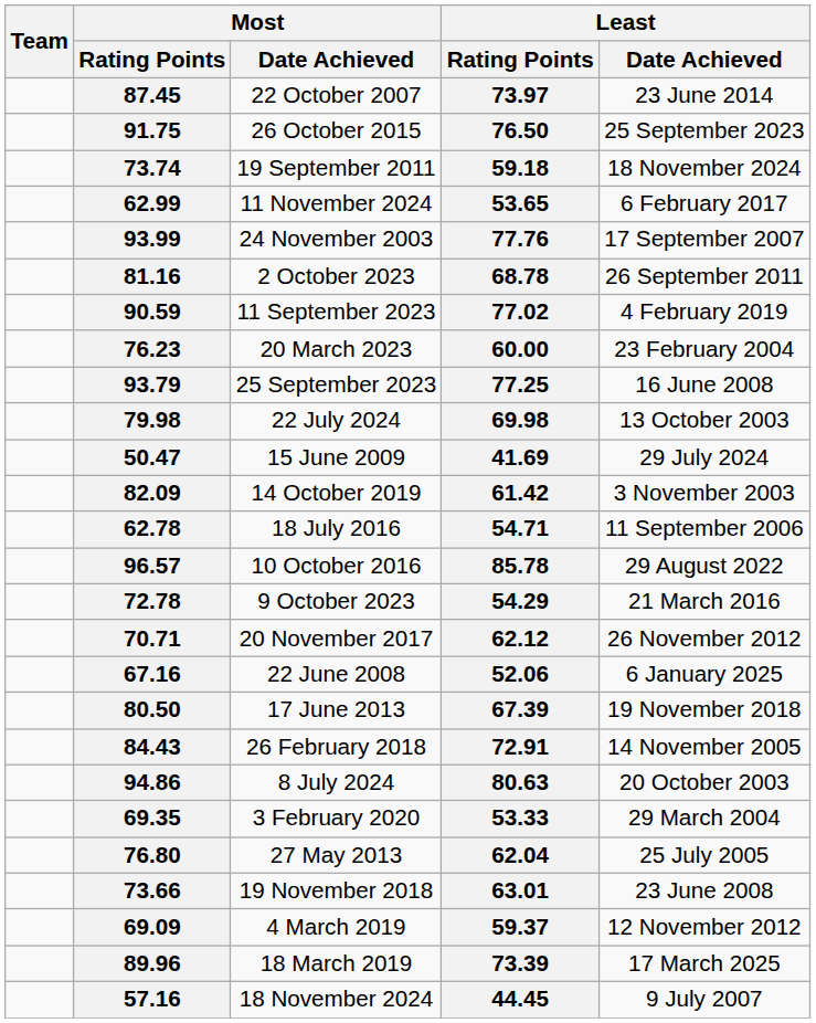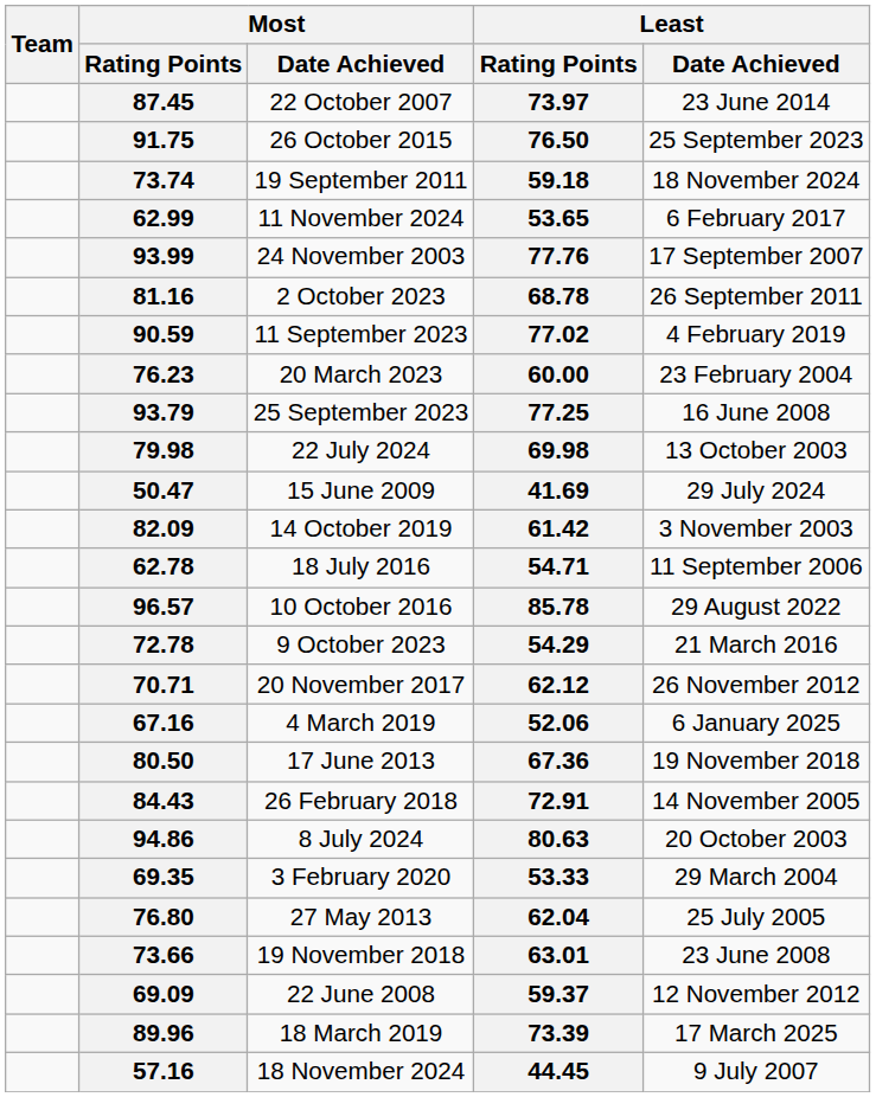 <table class="wikitable sortable" style=text-align:center>
 <tr>
 <th rowspan=2>Team</th>
 <th colspan=2>Most</th>
 <th colspan=2>Least</th>
 </tr>
 <tr>
 <th>Rating Points</th>
 <th>Date Achieved</th>
 <th>Rating Points</th>
 <th>Date Achieved</th>
 </tr>
 <tr>
 <td align=left></td>
 <th>87.45</th>
 <td>22 October 2007</td>
 <th>73.97</th>
 <td>23 June 2014</td>
 </tr>
 <tr>
 <td align=left></td>
 <th>91.75</th>
 <td>26 October 2015</td>
 <th>76.50</th>
 <td>25 September 2023</td>
 </tr>
 <tr>
 <td align=left></td>
 <th>73.74</th>
 <td>19 September 2011</td>
 <th>59.18</th>
 <td>18 November 2024</td>
 </tr>
 <tr>
 <td align=left></td>
 <th>62.99</th>
 <td>11 November 2024</td>
 <th>53.65</th>
 <td>6 February 2017</td>
 </tr>
 <tr>
 <td align=left></td>
 <th>93.99</th>
 <td>24 November 2003</td>
 <th>77.76</th>
 <td>17 September 2007</td>
 </tr>
 <tr>
 <td align=left></td>
 <th>81.16</th>
 <td>2 October 2023</td>
 <th>68.78</th>
 <td>26 September 2011</td>
 </tr>
 <tr>
 <td align=left></td>
 <th>90.59</th>
 <td>11 September 2023</td>
 <th>77.02</th>
 <td>4 February 2019</td>
 </tr>
 <tr>
 <td align=left></td>
 <th>76.23</th>
 <td>20 March 2023</td>
 <th>60.00</th>
 <td>23 February 2004</td>
 </tr>
 <tr>
 <td align=left></td>
 <th>93.79</th>
 <td>25 September 2023</td>
 <th>77.25</th>
 <td>16 June 2008</td>
 </tr>
 <tr>
 <td align=left></td>
 <th>79.98</th>
 <td>22 July 2024</td>
 <th>69.98</th>
 <td>13 October 2003</td>
 </tr>
 <tr>
 <td align=left></td>
 <th>50.47</th>
 <td>15 June 2009</td>
 <th>41.69</th>
 <td>29 July 2024</td>
 </tr>
 <tr>
 <td align=left></td>
 <th>82.09</th>
 <td>14 October 2019</td>
 <th>61.42</th>
 <td>3 November 2003</td>
 </tr>
 <tr>
 <td align=left></td>
 <th>62.78</th>
 <td>18 July 2016</td>
 <th>54.71</th>
 <td>11 September 2006</td>
 </tr>
 <tr>
 <td align=left></td>
 <th>96.57</th>
 <td>10 October 2016</td>
 <th>85.78</th>
 <td>29 August 2022</td>
 </tr>
 <tr>
 <td align=left></td>
 <th>72.78</th>
 <td>9 October 2023</td>
 <th>54.29</th>
 <td>21 March 2016</td>
 </tr>
 <tr>
 <td align=left></td>
 <th>70.71</th>
 <td>20 November 2017</td>
 <th>62.12</th>
 <td>26 November 2012</td>
 </tr>
 <tr>
 <td align=left></td>
 <th>67.16</th>
-<td>22 June 2008</td>
+<td>4 March 2019</td>
 <th>52.06</th>
 <td>6 January 2025</td>
 </tr>
 <tr>
 <td align=left></td>
 <th>80.50</th>
 <td>17 June 2013</td>
-<th>67.39</th>
+<th>67.36</th>
 <td>19 November 2018</td>
 </tr>
 <tr>
 <td align=left></td>
 <th>84.43</th>
 <td>26 February 2018</td>
 <th>72.91</th>
 <td>14 November 2005</td>
 </tr>
 <tr>
 <td align=left></td>
 <th>94.86</th>
 <td>8 July 2024</td>
 <th>80.63</th>
 <td>20 October 2003</td>
 </tr>
 <tr>
 <td align=left></td>
 <th>69.35</th>
 <td>3 February 2020</td>
 <th>53.33</th>
 <td>29 March 2004</td>
 </tr>
 <tr>
 <td align=left></td>
 <th>76.80</th>
 <td>27 May 2013</td>
 <th>62.04</th>
 <td align=center>25 July 2005</td>
 </tr>
 <tr>
 <td align=left></td>
 <th>73.66</th>
 <td>19 November 2018</td>
 <th>63.01</th>
 <td>23 June 2008</td>
 </tr>
 <tr>
 <td align=left></td>
 <th>69.09</th>
-<td>4 March 2019</td>
+<td>22 June 2008</td>
 <th>59.37</th>
 <td>12 November 2012</td>
 </tr>
 <tr>
 <td align=left></td>
 <th>89.96</th>
 <td>18 March 2019</td>
 <th>73.39</th>
 <td>17 March 2025</td>
 </tr>
 <tr>
 <td align=left></td>
 <th>57.16</th>
 <td>18 November 2024</td>
 <th>44.45</th>
 <td>9 July 2007</td>
 </tr>
 </table>
